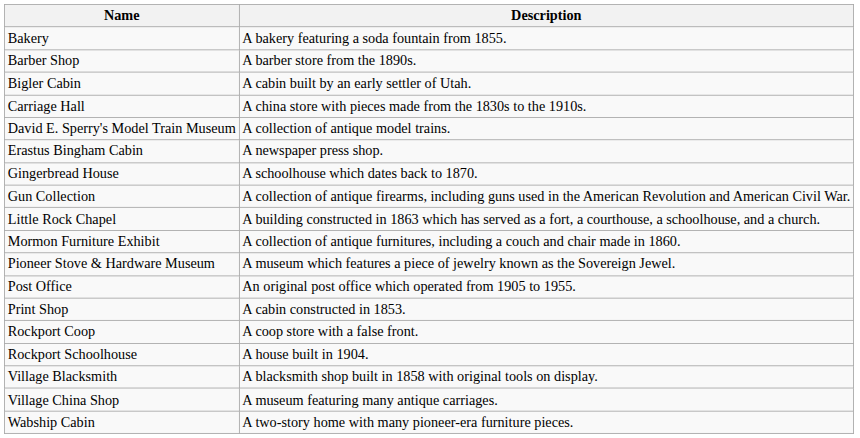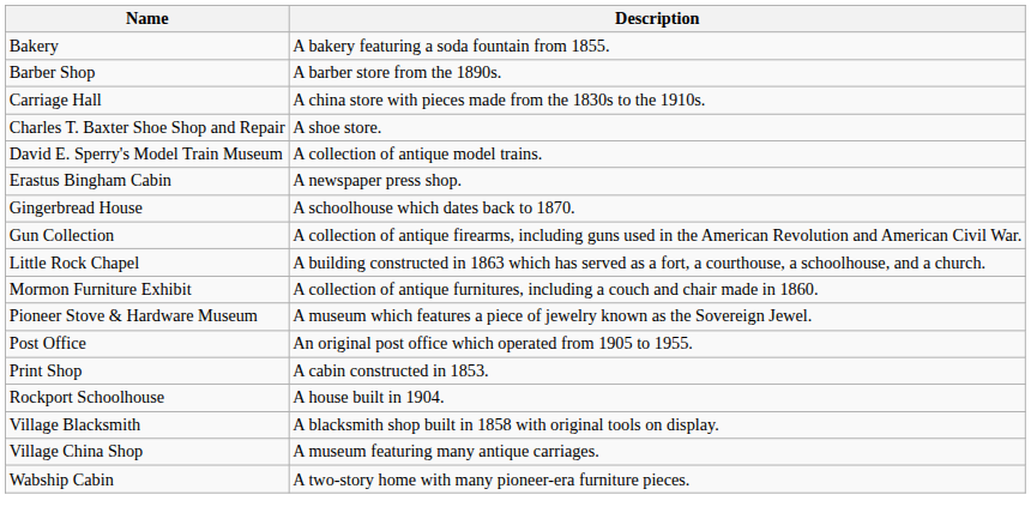 <table class="wikitable">
 <tr>
 <th>Name</th>
 <th>Description</th>
 </tr>
 <tr>
 <td>Bakery</td>
 <td>A bakery featuring a soda fountain from 1855.</td>
 </tr>
 <tr>
 <td>Barber Shop</td>
 <td>A barber store from the 1890s.</td>
 </tr>
 <tr>
-<td>Bigler Cabin</td>
-<td>A cabin built by an early settler of Utah.</td>
+<td>Carriage Hall</td>
+<td>A china store with pieces made from the 1830s to the 1910s.</td>
 </tr>
 <tr>
-<td>Carriage Hall</td>
-<td>A china store with pieces made from the 1830s to the 1910s.</td>
+<td>Charles T. Baxter Shoe Shop and Repair</td>
+<td>A shoe store.</td>
 </tr>
 <tr>
 <td>David E. Sperry's Model Train Museum</td>
 <td>A collection of antique model trains.</td>
 </tr>
 <tr>
 <td>Erastus Bingham Cabin</td>
 <td>A newspaper press shop.</td>
 </tr>
 <tr>
 <td>Gingerbread House</td>
 <td>A schoolhouse which dates back to 1870.</td>
 </tr>
 <tr>
 <td>Gun Collection</td>
 <td>A collection of antique firearms, including guns used in the American Revolution and American Civil War.</td>
 </tr>
 <tr>
 <td>Little Rock Chapel</td>
 <td>A building constructed in 1863 which has served as a fort, a courthouse, a schoolhouse, and a church.</td>
 </tr>
 <tr>
 <td>Mormon Furniture Exhibit</td>
 <td>A collection of antique furnitures, including a couch and chair made in 1860.</td>
 </tr>
 <tr>
 <td>Pioneer Stove & Hardware Museum</td>
 <td>A museum which features a piece of jewelry known as the Sovereign Jewel.</td>
 </tr>
 <tr>
 <td>Post Office</td>
 <td>An original post office which operated from 1905 to 1955.</td>
 </tr>
 <tr>
 <td>Print Shop</td>
 <td>A cabin constructed in 1853.</td>
 </tr>
 <tr>
-<td>Rockport Coop</td>
-<td>A coop store with a false front.</td>
-</tr>
-<tr>
 <td>Rockport Schoolhouse</td>
 <td>A house built in 1904.</td>
 </tr>
 <tr>
 <td>Village Blacksmith</td>
 <td>A blacksmith shop built in 1858 with original tools on display.</td>
 </tr>
 <tr>
 <td>Village China Shop</td>
 <td>A museum featuring many antique carriages.</td>
 </tr>
 <tr>
 <td>Wabship Cabin</td>
 <td>A two-story home with many pioneer-era furniture pieces.</td>
 </tr>
 </table>
